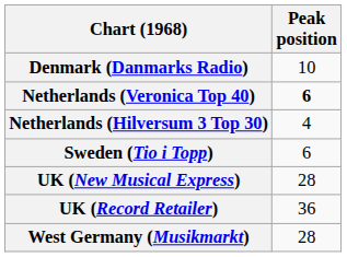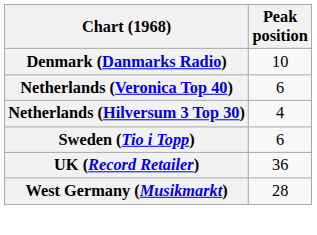 <table class="wikitable plainrowheaders sortable">
 <tr>
 <th scope="col">Chart (1968)</th>
 <th scope="col">Peak<br>position</th>
 </tr>
 <tr>
 <th scope="row">Denmark (<a href='#'>Danmarks Radio</a>)</th>
 <td align="center">10</td>
 </tr>
 <tr>
 <th scope="row">Netherlands (<a href='#'>Veronica Top 40</a>)</th>
-<td align="center"><strong>6</strong></td>
+<td align="center">6</td>
 </tr>
 <tr>
 <th scope="row">Netherlands (<a href='#'>Hilversum 3 Top 30</a>)</th>
 <td align="center">4</td>
 </tr>
 <tr>
 <th scope="row">Sweden (<em><a href='#'>Tio i Topp</a></em>)</th>
 <td align="center">6</td>
 </tr>
 <tr>
-<th scope="row">UK (<em><a href='#'>New Musical Express</a></em>)</th>
-<td align="center">28</td>
-</tr>
-<tr>
 <th scope="row">UK (<a href='#'><em>Record Retailer</em></a>)</th>
 <td align="center">36</td>
 </tr>
 <tr>
 <th scope="row">West Germany (<em><a href='#'>Musikmarkt</a></em>)</th>
 <td align="center">28</td>
 </tr>
 </table>
